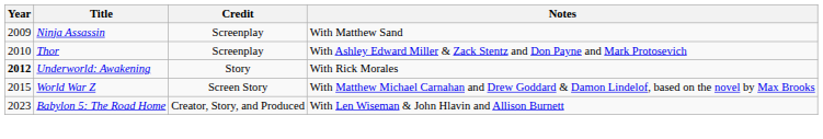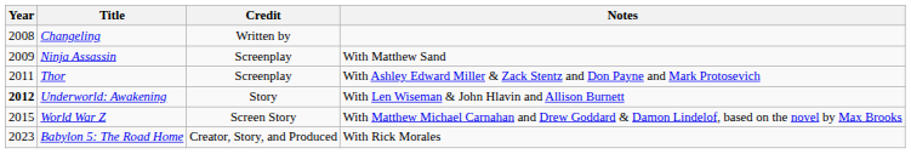 <table class="wikitable sortable" style="text-align:center; margin-right:auto; margin-right:auto">
 <tr>
 <th width="33">Year</th>
 <th>Title</th>
 <th>Credit</th>
 <th>Notes</th>
 </tr>
 <tr>
+<td>2008</td>
+<td align="left"><em><a href='#'>Changeling</a></em></td>
+<td>Written by</td>
+<td align="left"></td>
+</tr>
+<tr>
 <td>2009</td>
 <td align="left"><em><a href='#'>Ninja Assassin</a></em></td>
 <td>Screenplay</td>
 <td align="left">With Matthew Sand</td>
 </tr>
 <tr>
-<td>2010</td>
+<td>2011</td>
 <td align="left"><em><a href='#'>Thor</a></em></td>
 <td>Screenplay</td>
 <td align="left">With <a href='#'>Ashley Edward Miller</a> & <a href='#'>Zack Stentz</a> and <a href='#'>Don Payne</a> and <a href='#'>Mark Protosevich</a></td>
 </tr>
 <tr>
 <td><strong>2012</strong></td>
 <td align="left"><em><a href='#'>Underworld: Awakening</a></em></td>
 <td>Story</td>
-<td align="left">With Rick Morales</td>
+<td align="left">With <a href='#'>Len Wiseman</a> & John Hlavin and <a href='#'>Allison Burnett</a></td>
 </tr>
 <tr>
 <td>2015</td>
 <td align="left"><em><a href='#'>World War Z</a></em></td>
 <td>Screen Story</td>
 <td align="left">With <a href='#'>Matthew Michael Carnahan</a> and <a href='#'>Drew Goddard</a> & <a href='#'>Damon Lindelof</a>, based on the <a href='#'>novel</a> by <a href='#'>Max Brooks</a></td>
 </tr>
 <tr>
 <td>2023</td>
 <td align="left"><em><a href='#'>Babylon 5: The Road Home</a></em></td>
 <td>Creator, Story, and Produced</td>
-<td align="left">With <a href='#'>Len Wiseman</a> & John Hlavin and <a href='#'>Allison Burnett</a></td>
+<td align="left">With Rick Morales</td>
 </tr>
 </table>
